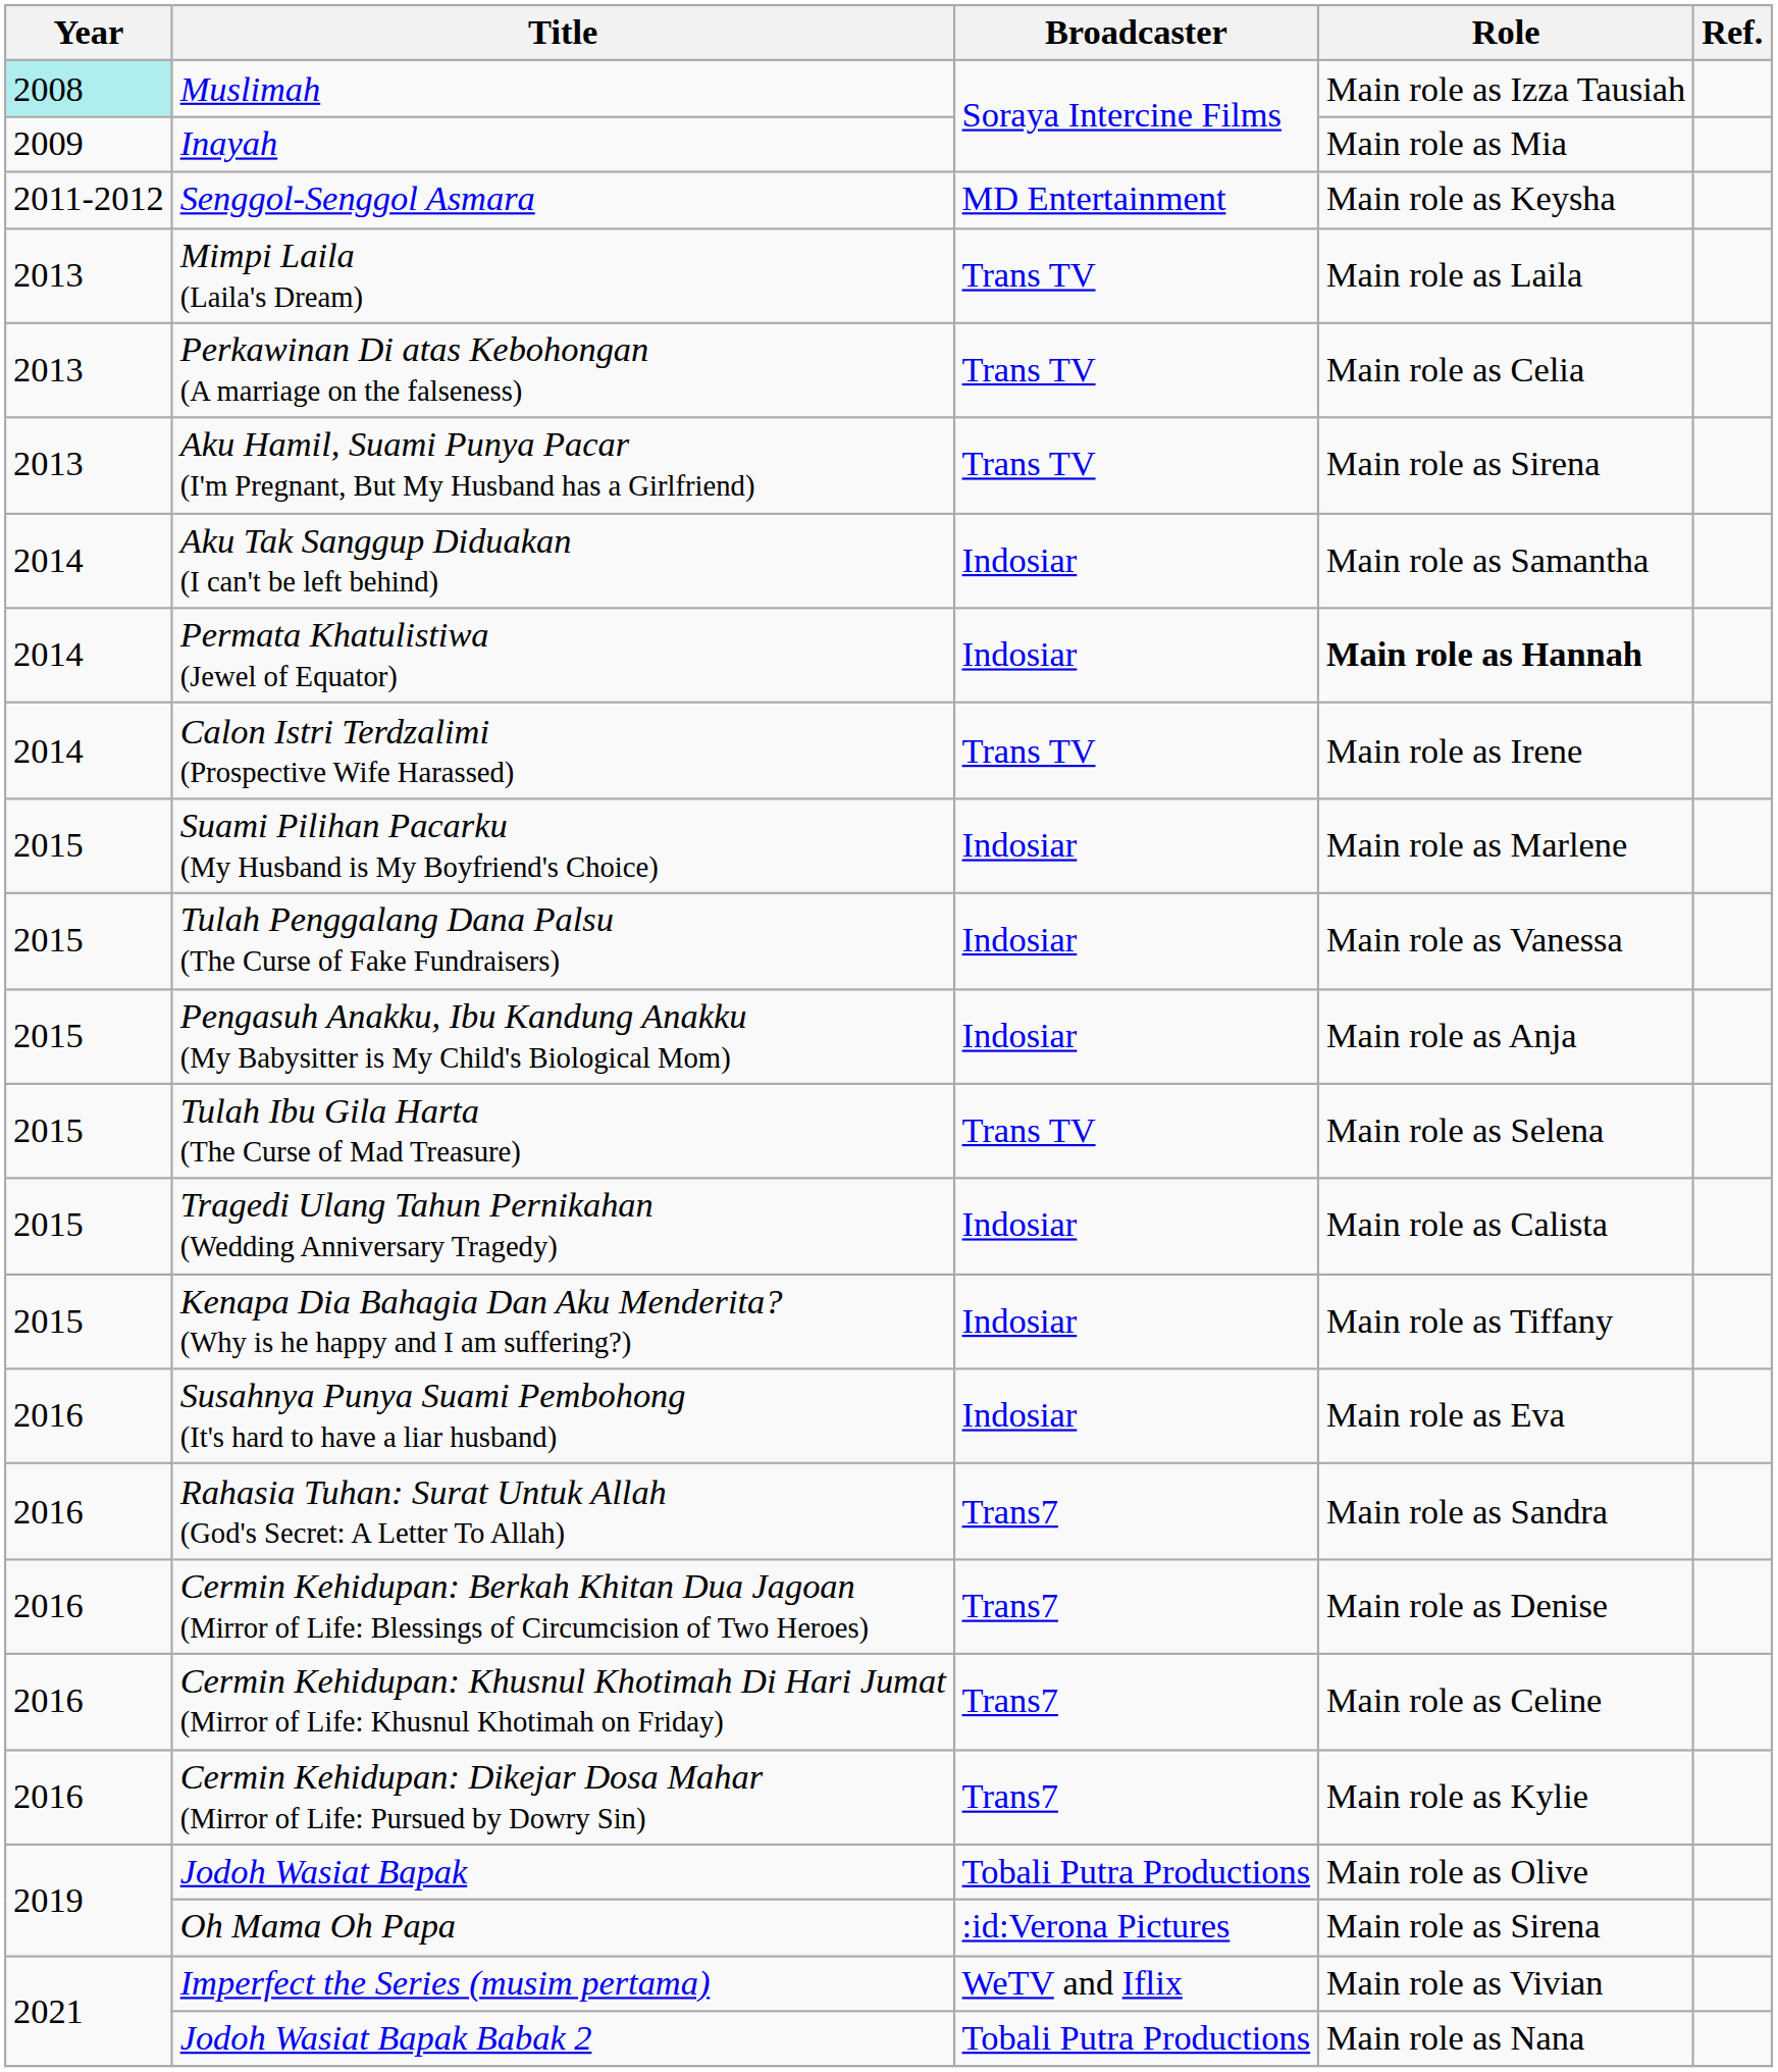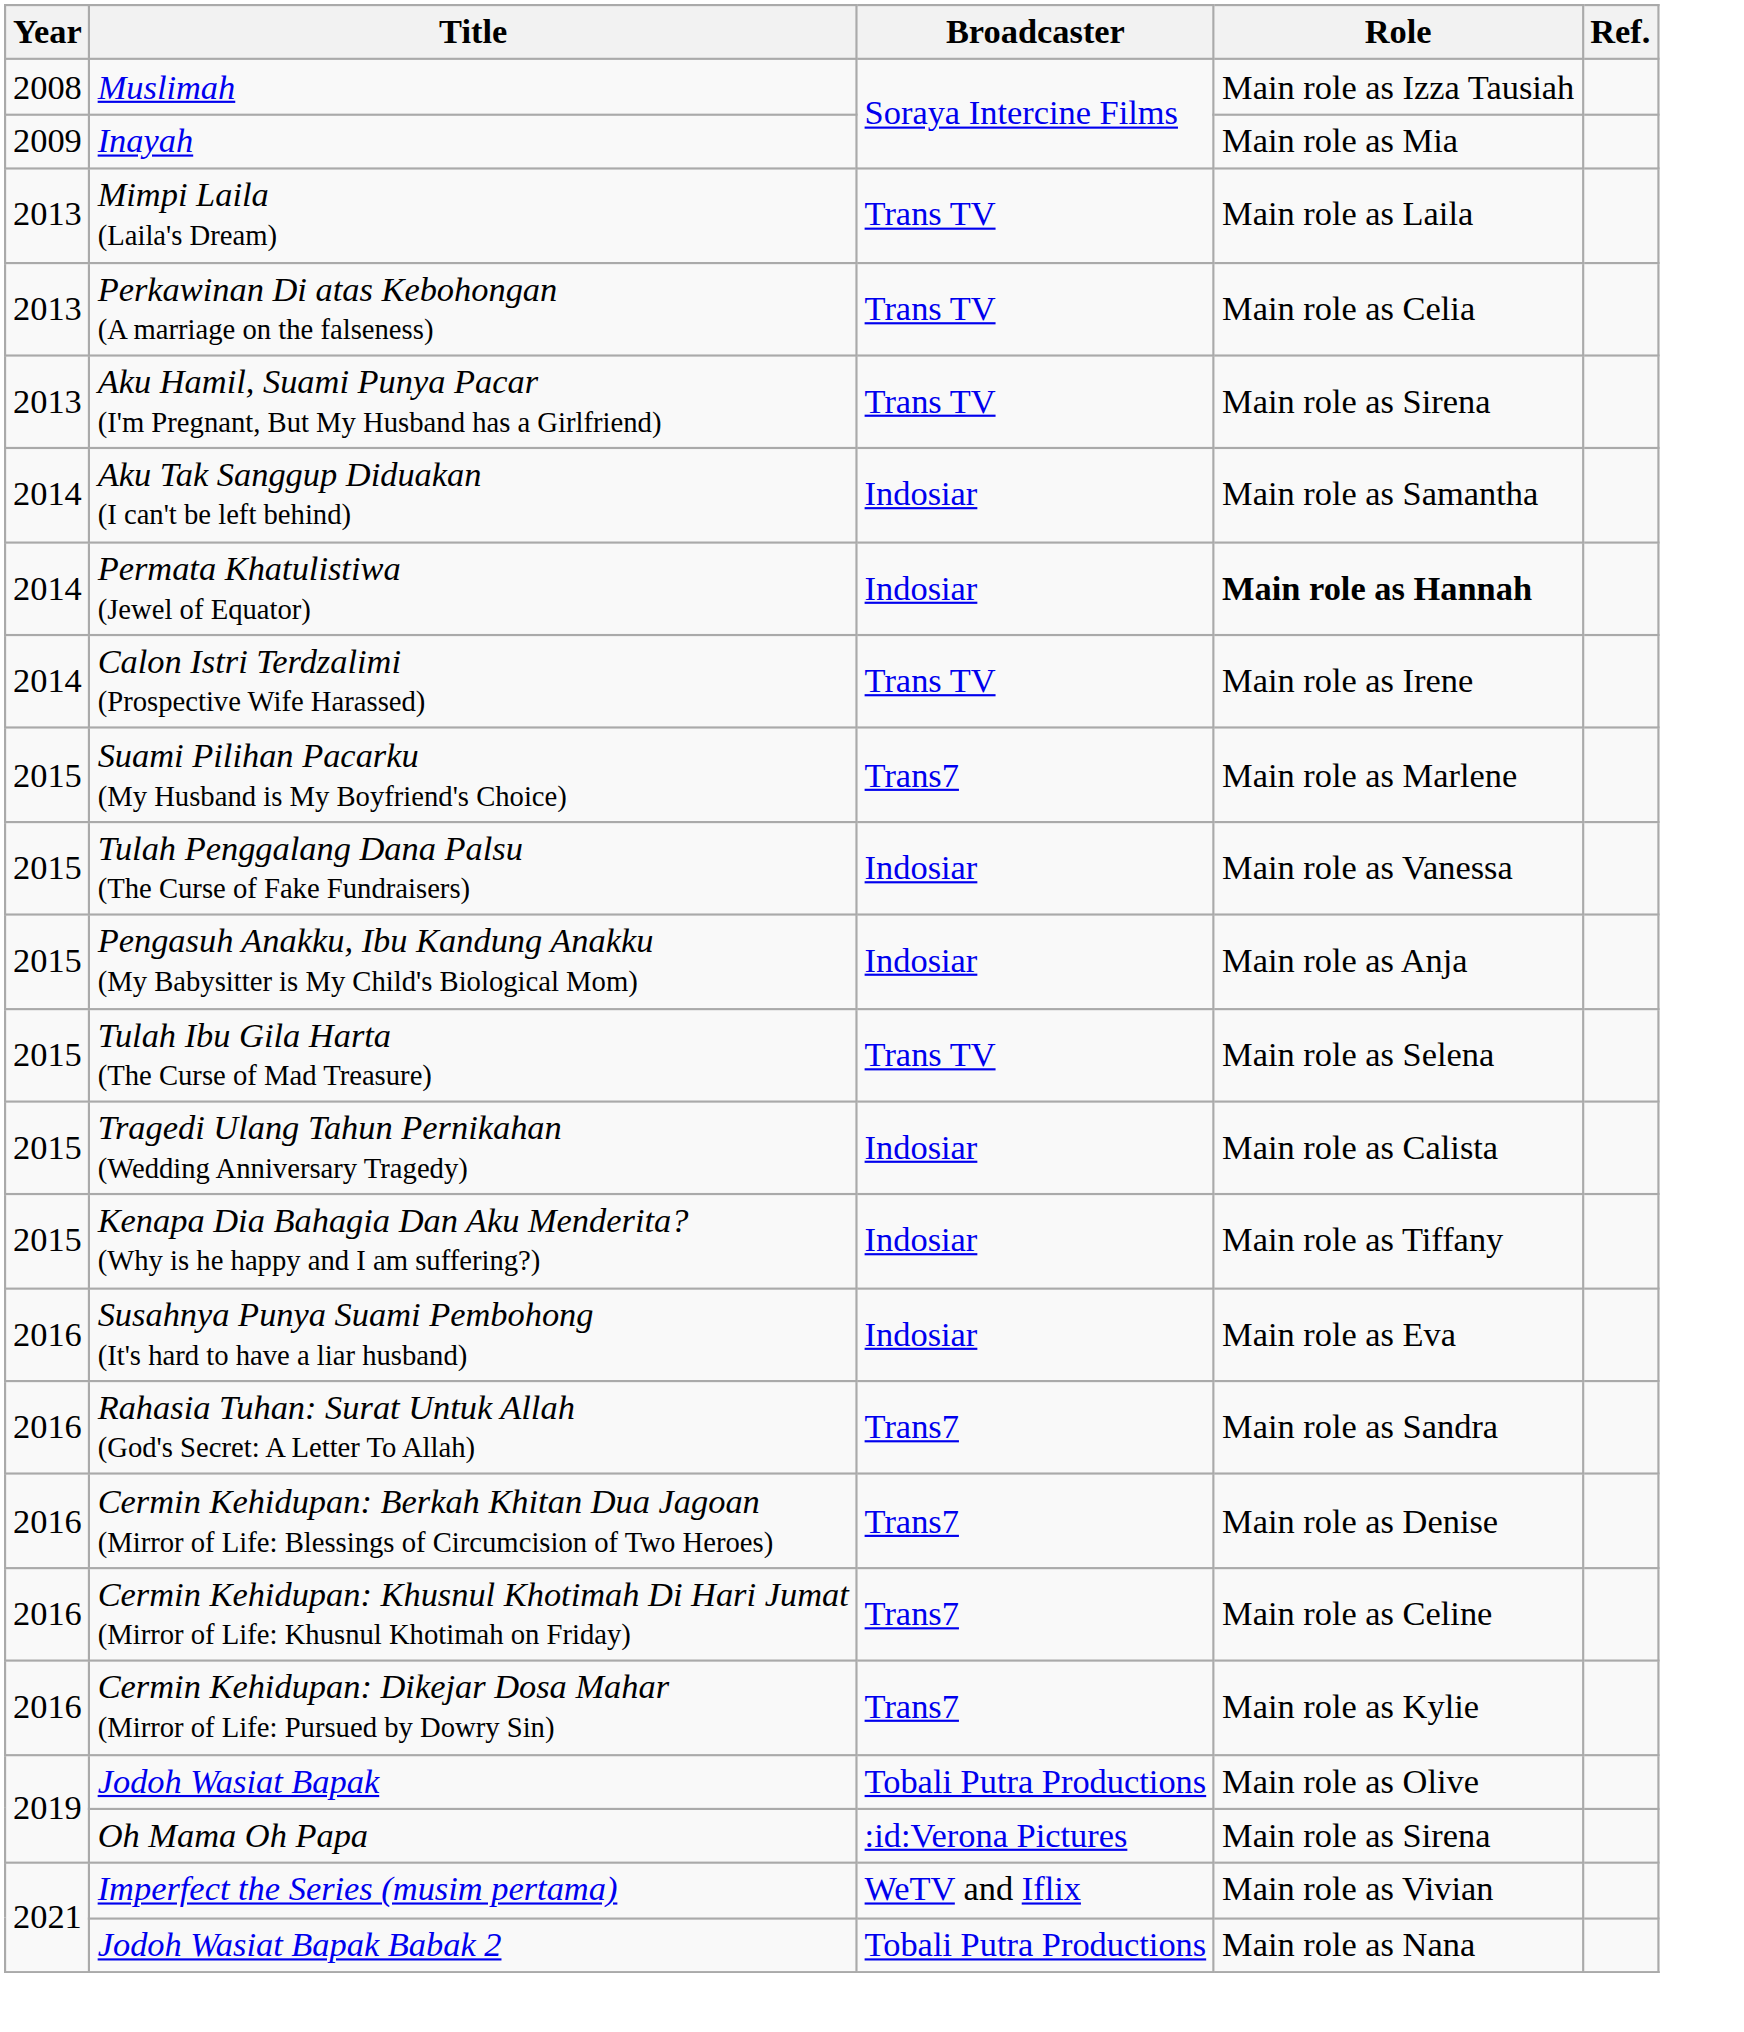 <table class="wikitable sortable plainrowheaders">
 <tr>
 <th>Year</th>
 <th>Title</th>
 <th>Broadcaster</th>
 <th class="unsortable">Role</th>
 <th>Ref.</th>
 </tr>
 <tr>
-<td style="background: paleturquoise;">2008</td>
+<td>2008</td>
 <td><em><a href='#'>Muslimah</a></em></td>
 <td rowspan=2><a href='#'>Soraya Intercine Films</a></td>
 <td>Main role as Izza Tausiah</td>
 <td></td>
 </tr>
 <tr>
 <td>2009</td>
 <td><em><a href='#'>Inayah</a></em></td>
 <td>Main role as Mia</td>
-<td></td>
-</tr>
-<tr>
-<td>2011-2012</td>
-<td><em><a href='#'>Senggol-Senggol Asmara</a></em></td>
-<td><a href='#'>MD Entertainment</a></td>
-<td>Main role as Keysha</td>
 <td></td>
 </tr>
 <tr>
 <td>2013</td>
 <td><em>Mimpi Laila</em><br><small>(Laila's Dream)</small></td>
 <td><a href='#'>Trans TV</a></td>
 <td>Main role as Laila</td>
 <td></td>
 </tr>
 <tr>
 <td>2013</td>
 <td><em>Perkawinan Di atas Kebohongan</em><br><small>(A marriage on the falseness)</small></td>
 <td><a href='#'>Trans TV</a></td>
 <td>Main role as Celia</td>
 <td></td>
 </tr>
 <tr>
 <td>2013</td>
 <td><em>Aku Hamil, Suami Punya Pacar</em><br><small>(I'm Pregnant, But My Husband has a Girlfriend)</small></td>
 <td><a href='#'>Trans TV</a></td>
 <td>Main role as Sirena</td>
 <td></td>
 </tr>
 <tr>
 <td>2014</td>
 <td><em>Aku Tak Sanggup Diduakan</em><br><small>(I can't be left behind)</small></td>
 <td><a href='#'>Indosiar</a></td>
 <td>Main role as Samantha</td>
 <td></td>
 </tr>
 <tr>
 <td>2014</td>
 <td><em>Permata Khatulistiwa</em><br><small>(Jewel of Equator)</small></td>
 <td><a href='#'>Indosiar</a></td>
 <td><strong>Main role as Hannah</strong></td>
 <td></td>
 </tr>
 <tr>
 <td>2014</td>
 <td><em>Calon Istri Terdzalimi</em><br><small>(Prospective Wife Harassed)</small></td>
 <td><a href='#'>Trans TV</a></td>
 <td>Main role as Irene</td>
 <td></td>
 </tr>
 <tr>
 <td>2015</td>
 <td><em>Suami Pilihan Pacarku</em><br><small>(My Husband is My Boyfriend's Choice)</small></td>
-<td><a href='#'>Indosiar</a></td>
+<td><a href='#'>Trans7</a></td>
 <td>Main role as Marlene</td>
 <td></td>
 </tr>
 <tr>
 <td>2015</td>
 <td><em>Tulah Penggalang Dana Palsu</em><br><small>(The Curse of Fake Fundraisers)</small></td>
 <td><a href='#'>Indosiar</a></td>
 <td>Main role as Vanessa</td>
 <td></td>
 </tr>
 <tr>
 <td>2015</td>
 <td><em>Pengasuh Anakku, Ibu Kandung Anakku</em><br><small>(My Babysitter is My Child's Biological Mom)</small></td>
 <td><a href='#'>Indosiar</a></td>
 <td>Main role as Anja</td>
 <td></td>
 </tr>
 <tr>
 <td>2015</td>
 <td><em>Tulah Ibu Gila Harta</em><br><small>(The Curse of Mad Treasure)</small></td>
 <td><a href='#'>Trans TV</a></td>
 <td>Main role as Selena</td>
 <td></td>
 </tr>
 <tr>
 <td>2015</td>
 <td><em>Tragedi Ulang Tahun Pernikahan</em><br><small>(Wedding Anniversary Tragedy)</small></td>
 <td><a href='#'>Indosiar</a></td>
 <td>Main role as Calista</td>
 <td></td>
 </tr>
 <tr>
 <td>2015</td>
 <td><em>Kenapa Dia Bahagia Dan Aku Menderita?</em><br><small>(Why is he happy and I am suffering?)</small></td>
 <td><a href='#'>Indosiar</a></td>
 <td>Main role as Tiffany</td>
 <td></td>
 </tr>
 <tr>
 <td>2016</td>
 <td><em>Susahnya Punya Suami Pembohong</em><br><small>(It's hard to have a liar husband)</small></td>
 <td><a href='#'>Indosiar</a></td>
 <td>Main role as Eva</td>
 <td></td>
 </tr>
 <tr>
 <td>2016</td>
 <td><em>Rahasia Tuhan: Surat Untuk Allah</em><br><small>(God's Secret: A Letter To Allah)</small></td>
 <td><a href='#'>Trans7</a></td>
 <td>Main role as Sandra</td>
 <td></td>
 </tr>
 <tr>
 <td>2016</td>
 <td><em>Cermin Kehidupan: Berkah Khitan Dua Jagoan</em><br><small>(Mirror of Life: Blessings of Circumcision of Two Heroes)</small></td>
 <td><a href='#'>Trans7</a></td>
 <td>Main role as Denise</td>
 <td></td>
 </tr>
 <tr>
 <td>2016</td>
 <td><em>Cermin Kehidupan: Khusnul Khotimah Di Hari Jumat</em><br><small>(Mirror of Life: Khusnul Khotimah on Friday)</small></td>
 <td><a href='#'>Trans7</a></td>
 <td>Main role as Celine</td>
 <td></td>
 </tr>
 <tr>
 <td>2016</td>
 <td><em>Cermin Kehidupan: Dikejar Dosa Mahar</em><br><small>(Mirror of Life: Pursued by Dowry Sin)</small></td>
 <td><a href='#'>Trans7</a></td>
 <td>Main role as Kylie</td>
 <td></td>
 </tr>
 <tr>
 <td rowspan=2>2019</td>
 <td><em><a href='#'>Jodoh Wasiat Bapak</a></em></td>
 <td><a href='#'>Tobali Putra Productions</a></td>
 <td>Main role as Olive</td>
 <td></td>
 </tr>
 <tr>
 <td><em>Oh Mama Oh Papa</em></td>
 <td><a href='#'>:id:Verona Pictures</a></td>
 <td>Main role as Sirena</td>
 <td></td>
 </tr>
 <tr>
 <td rowspan=2>2021</td>
 <td><em><a href='#'>Imperfect the Series (musim pertama)</a></em></td>
 <td><a href='#'>WeTV</a> and <a href='#'>Iflix</a></td>
 <td>Main role as Vivian</td>
 <td></td>
 </tr>
 <tr>
 <td><em><a href='#'>Jodoh Wasiat Bapak Babak 2</a></em></td>
 <td><a href='#'>Tobali Putra Productions</a></td>
 <td>Main role as Nana</td>
 <td></td>
 </tr>
 <tr>
 </tr>
 </table>
